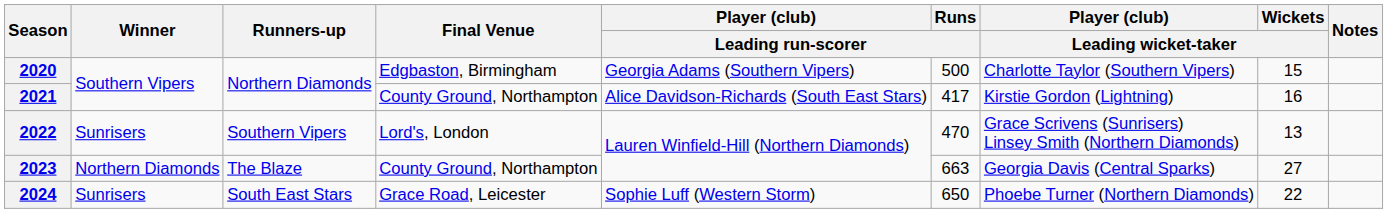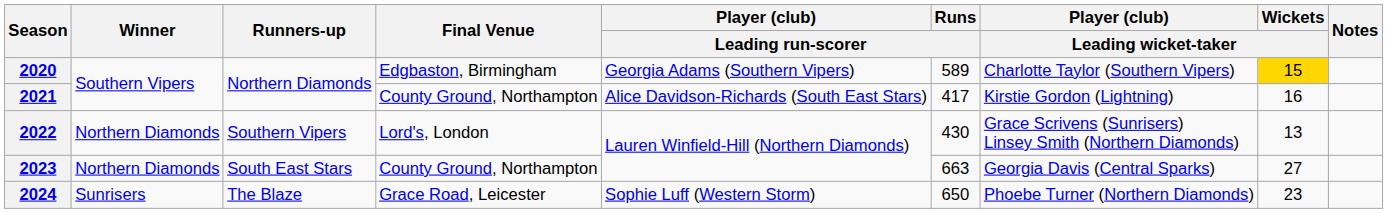 <table class="wikitable sortable plainrowheaders">
 <tr>
 <th scope="col" rowspan="2">Season</th>
 <th scope="col" rowspan="2">Winner</th>
 <th scope="col" rowspan="2">Runners-up</th>
 <th scope="col" rowspan="2">Final Venue</th>
 <th scope="col">Player (club)</th>
 <th scope="col">Runs</th>
 <th scope="col">Player (club)</th>
 <th scope="col">Wickets</th>
 <th scope="col" rowspan="2" class="unsortable">Notes</th>
 </tr>
 <tr class="unsortable">
 <th scope="col" colspan="2">Leading run-scorer</th>
 <th scope="col" colspan="2">Leading wicket-taker</th>
 </tr>
 <tr>
 <th scope="row" style="text-align:center"><a href='#'>2020</a></th>
 <td rowspan=2><a href='#'>Southern Vipers</a></td>
 <td rowspan=2><a href='#'>Northern Diamonds</a></td>
 <td><a href='#'>Edgbaston</a>, Birmingham</td>
 <td><a href='#'>Georgia Adams</a> (<a href='#'>Southern Vipers</a>)</td>
-<td align="center">500</td>
+<td align="center">589</td>
 <td><a href='#'>Charlotte Taylor</a> (<a href='#'>Southern Vipers</a>)</td>
-<td align="center">15</td>
+<td align="center" style="background: gold;">15</td>
 <td></td>
 </tr>
 <tr>
 <th scope="row" style="text-align:center"><a href='#'>2021</a></th>
 <td><a href='#'>County Ground</a>, Northampton</td>
 <td><a href='#'>Alice Davidson-Richards</a> (<a href='#'>South East Stars</a>)</td>
 <td align="center">417</td>
 <td><a href='#'>Kirstie Gordon</a> (<a href='#'>Lightning</a>)</td>
 <td align="center">16</td>
 <td></td>
 </tr>
 <tr>
 <th scope="row" style="text-align:center"><a href='#'>2022</a></th>
-<td><a href='#'>Sunrisers</a></td>
+<td><a href='#'>Northern Diamonds</a></td>
 <td><a href='#'>Southern Vipers</a></td>
 <td><a href='#'>Lord's</a>, London</td>
 <td rowspan=2><a href='#'>Lauren Winfield-Hill</a> (<a href='#'>Northern Diamonds</a>)</td>
-<td align="center">470</td>
+<td align="center">430</td>
 <td><a href='#'>Grace Scrivens</a> (<a href='#'>Sunrisers</a>) <br> <a href='#'>Linsey Smith</a> (<a href='#'>Northern Diamonds</a>)</td>
 <td align="center">13</td>
 <td></td>
 </tr>
 <tr>
 <th scope="row" style="text-align:center"><a href='#'>2023</a></th>
 <td><a href='#'>Northern Diamonds</a></td>
-<td><a href='#'>The Blaze</a></td>
+<td><a href='#'>South East Stars</a></td>
 <td><a href='#'>County Ground</a>, Northampton</td>
 <td align="center">663</td>
 <td><a href='#'>Georgia Davis</a> (<a href='#'>Central Sparks</a>)</td>
 <td align="center">27</td>
 <td></td>
 </tr>
 <tr>
 <th scope="row" style="text-align:center"><a href='#'>2024</a></th>
 <td><a href='#'>Sunrisers</a></td>
-<td><a href='#'>South East Stars</a></td>
+<td><a href='#'>The Blaze</a></td>
 <td><a href='#'>Grace Road</a>, Leicester</td>
 <td><a href='#'>Sophie Luff</a> (<a href='#'>Western Storm</a>)</td>
 <td align="center">650</td>
 <td><a href='#'>Phoebe Turner</a> (<a href='#'>Northern Diamonds</a>)</td>
-<td align="center">22</td>
+<td align="center">23</td>
 <td></td>
 </tr>
 </table>
